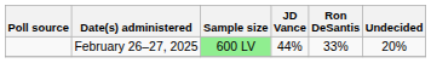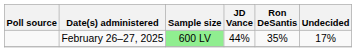 <table class="wikitable sortable mw-datatable" style="font-size:90%;text-align:center;">
 <tr valign="bottom" style="font-size:90%;">
 <th>Poll source</th>
 <th>Date(s) administered</th>
 <th>Sample size</th>
 <th>JD<br>Vance</th>
 <th>Ron<br>DeSantis</th>
 <th>Undecided</th>
 </tr>
 <tr>
 <td></td>
 <td>February 26–27, 2025</td>
 <td style="background: lightgreen;">600 LV</td>
 <td>44%</td>
-<td>33%</td>
-<td>20%</td>
+<td>35%</td>
+<td>17%</td>
 </tr>
 <tr>
 </tr>
 </table>
